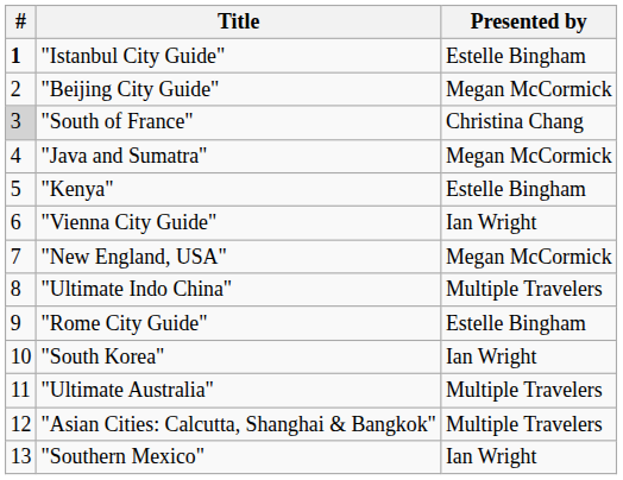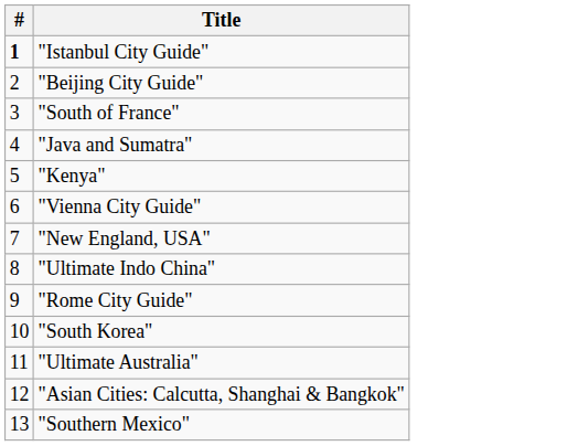 <table class="wikitable">
 <tr>
 <th>#</th>
 <th>Title</th>
-<th>Presented by</th>
 </tr>
 <tr>
 <td><strong>1</strong></td>
 <td>"Istanbul City Guide"</td>
-<td>Estelle Bingham</td>
 </tr>
 <tr>
 <td>2</td>
 <td>"Beijing City Guide"</td>
-<td>Megan McCormick</td>
 </tr>
 <tr>
-<td style="background: lightgrey;">3</td>
+<td>3</td>
 <td>"South of France"</td>
-<td>Christina Chang</td>
 </tr>
 <tr>
 <td>4</td>
 <td>"Java and Sumatra"</td>
-<td>Megan McCormick</td>
 </tr>
 <tr>
 <td>5</td>
 <td>"Kenya"</td>
-<td>Estelle Bingham</td>
 </tr>
 <tr>
 <td>6</td>
 <td>"Vienna City Guide"</td>
-<td>Ian Wright</td>
 </tr>
 <tr>
 <td>7</td>
 <td>"New England, USA"</td>
-<td>Megan McCormick</td>
 </tr>
 <tr>
 <td>8</td>
 <td>"Ultimate Indo China"</td>
-<td>Multiple Travelers</td>
 </tr>
 <tr>
 <td>9</td>
 <td>"Rome City Guide"</td>
-<td>Estelle Bingham</td>
 </tr>
 <tr>
 <td>10</td>
 <td>"South Korea"</td>
-<td>Ian Wright</td>
 </tr>
 <tr>
 <td>11</td>
 <td>"Ultimate Australia"</td>
-<td>Multiple Travelers</td>
 </tr>
 <tr>
 <td>12</td>
 <td>"Asian Cities: Calcutta, Shanghai & Bangkok"</td>
-<td>Multiple Travelers</td>
 </tr>
 <tr>
 <td>13</td>
 <td>"Southern Mexico"</td>
-<td>Ian Wright</td>
 </tr>
 </table>
